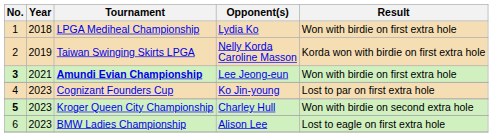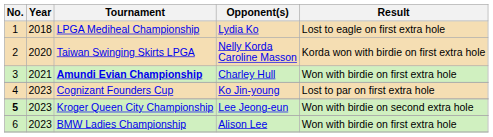 <table class="wikitable" style="font-size:95%;">
 <tr>
 <th>No.</th>
 <th>Year</th>
 <th>Tournament</th>
 <th>Opponent(s)</th>
 <th>Result</th>
 </tr>
 <tr style="background:#F5DEB3;">
 <td align=center>1</td>
 <td>2018</td>
 <td><a href='#'>LPGA Mediheal Championship</a></td>
 <td> <a href='#'>Lydia Ko</a></td>
-<td>Won with birdie on first extra hole</td>
+<td>Lost to eagle on first extra hole</td>
 </tr>
 <tr style="background:#F5DEB3;">
 <td align=center>2</td>
-<td>2019</td>
+<td>2020</td>
 <td><a href='#'>Taiwan Swinging Skirts LPGA</a></td>
 <td> <a href='#'>Nelly Korda</a><br> <a href='#'>Caroline Masson</a></td>
 <td>Korda won with birdie on first extra hole</td>
 </tr>
 <tr style="background:#D0F0C0;">
-<td align=center><strong>3</strong></td>
+<td align=center>3</td>
 <td>2021</td>
 <td><strong><a href='#'>Amundi Evian Championship</a></strong></td>
-<td> <a href='#'>Lee Jeong-eun</a></td>
+<td> <a href='#'>Charley Hull</a></td>
 <td>Won with birdie on first extra hole</td>
 </tr>
 <tr>
 </tr>
 <tr style="background:#F5DEB3;">
 <td align=center>4</td>
 <td align=center>2023</td>
 <td><a href='#'>Cognizant Founders Cup</a></td>
 <td> <a href='#'>Ko Jin-young</a></td>
 <td>Lost to par on first extra hole</td>
 </tr>
 <tr>
 </tr>
 <tr style="background:#D0F0C0;">
 <td align=center><strong>5</strong></td>
 <td>2023</td>
 <td><a href='#'>Kroger Queen City Championship</a></td>
-<td> <a href='#'>Charley Hull</a></td>
+<td> <a href='#'>Lee Jeong-eun</a></td>
 <td>Won with birdie on second extra hole</td>
 </tr>
 <tr>
 </tr>
 <tr style="background:#D0F0C0;">
 <td align=center>6</td>
 <td>2023</td>
 <td><a href='#'>BMW Ladies Championship</a></td>
 <td> <a href='#'>Alison Lee</a></td>
-<td>Lost to eagle on first extra hole</td>
+<td>Won with birdie on first extra hole</td>
 </tr>
 <tr>
 </tr>
 </table>
